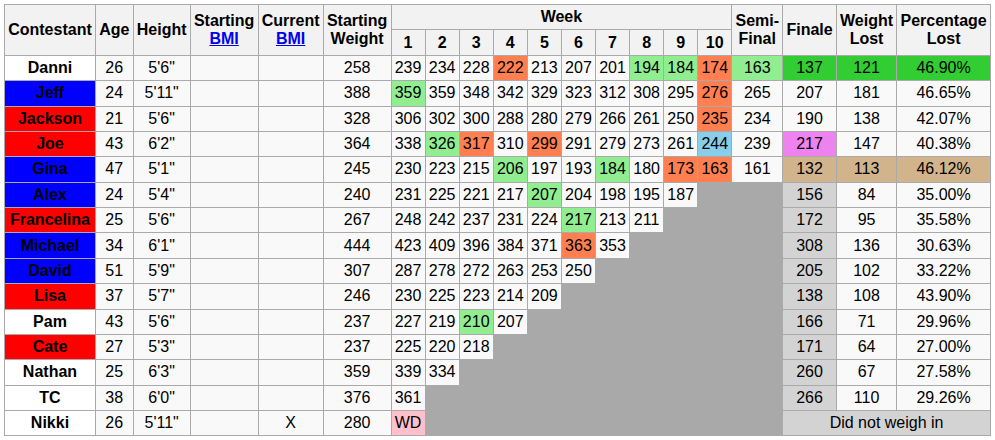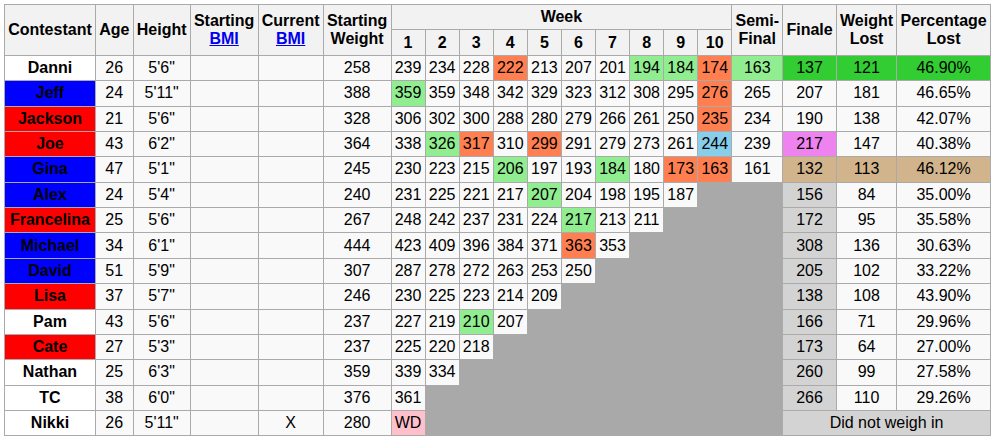 <table class="wikitable sortable" style="text-align:center" align="center">
 <tr>
 <th rowspan="2">Contestant</th>
 <th rowspan="2">Age</th>
 <th rowspan="2">Height</th>
 <th rowspan="2">Starting<br><a href='#'>BMI</a></th>
 <th rowspan="2">Current<br><a href='#'>BMI</a></th>
 <th rowspan="2">Starting<br>Weight</th>
 <th colspan="10">Week</th>
 <th rowspan="2">Semi-<br>Final</th>
 <th rowspan="2">Finale</th>
 <th rowspan="2">Weight<br>Lost</th>
 <th rowspan="2">Percentage<br>Lost</th>
 </tr>
 <tr>
 <th>1</th>
 <th>2</th>
 <th>3</th>
 <th>4</th>
 <th>5</th>
 <th>6</th>
 <th>7</th>
 <th>8</th>
 <th>9</th>
 <th>10</th>
 </tr>
 <tr>
 <td style="background:white;"><span><strong>Danni</strong></span></td>
 <td>26</td>
 <td>5'6"</td>
 <td></td>
 <td></td>
 <td>258</td>
 <td>239</td>
 <td>234</td>
 <td>228</td>
 <td style="background:coral;">222</td>
 <td>213</td>
 <td>207</td>
 <td>201</td>
 <td style="background:lightgreen;">194</td>
 <td style="background:lightgreen;">184</td>
 <td style="background:coral;">174</td>
 <td style="background:lightgreen;">163</td>
 <td style="background:limegreen;">137</td>
 <td style="background:limegreen;">121</td>
 <td style="background:limegreen;">46.90%</td>
 </tr>
 <tr>
 <td style="background:blue;"><span><strong>Jeff</strong></span></td>
 <td>24</td>
 <td>5'11"</td>
 <td></td>
 <td></td>
 <td>388</td>
 <td style="background:lightgreen;">359</td>
 <td>359</td>
 <td>348</td>
 <td>342</td>
 <td>329</td>
 <td>323</td>
 <td>312</td>
 <td>308</td>
 <td>295</td>
 <td style="background:coral;">276</td>
 <td>265</td>
 <td>207</td>
 <td>181</td>
 <td>46.65%</td>
 </tr>
 <tr>
 <td style="background:red;"><span><strong>Jackson</strong></span></td>
 <td>21</td>
 <td>5'6"</td>
 <td></td>
 <td></td>
 <td>328</td>
 <td>306</td>
 <td>302</td>
 <td>300</td>
 <td>288</td>
 <td>280</td>
 <td>279</td>
 <td>266</td>
 <td>261</td>
 <td>250</td>
 <td style="background:coral;">235</td>
 <td>234</td>
 <td>190</td>
 <td>138</td>
 <td>42.07%</td>
 </tr>
 <tr>
 <td style="background:red;"><span><strong>Joe</strong></span></td>
 <td>43</td>
 <td>6'2"</td>
 <td></td>
 <td></td>
 <td>364</td>
 <td>338</td>
 <td style="background:lightgreen;">326</td>
 <td style="background:coral;">317</td>
 <td>310</td>
 <td style="background:coral;">299</td>
 <td>291</td>
 <td>279</td>
 <td>273</td>
 <td>261</td>
 <td style="background:skyblue;">244</td>
 <td>239</td>
 <td bgcolor="violet">217</td>
 <td>147</td>
 <td>40.38%</td>
 </tr>
 <tr>
 <td style="background:blue;"><span><strong>Gina</strong></span></td>
 <td>47</td>
 <td>5'1"</td>
 <td></td>
 <td></td>
 <td>245</td>
 <td>230</td>
 <td>223</td>
 <td>215</td>
 <td style="background:lightgreen;">206</td>
 <td>197</td>
 <td>193</td>
 <td style="background:lightgreen;">184</td>
 <td>180</td>
 <td style="background:coral;">173</td>
 <td style="background:coral;">163</td>
 <td>161</td>
 <td bgcolor="tan">132</td>
 <td style="background:tan">113</td>
 <td style="background:tan">46.12%</td>
 </tr>
 <tr>
 <td style="background:blue;"><span><strong>Alex</strong></span></td>
 <td>24</td>
 <td>5'4"</td>
 <td></td>
 <td></td>
 <td>240</td>
 <td>231</td>
 <td>225</td>
 <td>221</td>
 <td>217</td>
 <td style="background:lightgreen;">207</td>
 <td>204</td>
 <td>198</td>
 <td>195</td>
 <td>187</td>
 <td bgcolor="darkgrey" colspan=2></td>
 <td bgcolor="lightgrey">156</td>
 <td>84</td>
 <td>35.00%</td>
 </tr>
 <tr>
 <td style="background:red;"><span><strong>Francelina</strong></span></td>
 <td>25</td>
 <td>5'6"</td>
 <td></td>
 <td></td>
 <td>267</td>
 <td>248</td>
 <td>242</td>
 <td>237</td>
 <td>231</td>
 <td>224</td>
 <td style="background:lightgreen;">217</td>
 <td>213</td>
 <td>211</td>
 <td bgcolor="darkgrey" colspan=3></td>
 <td bgcolor="lightgrey">172</td>
 <td>95</td>
 <td>35.58%</td>
 </tr>
 <tr>
 <td style="background:blue;"><span><strong>Michael</strong></span></td>
 <td>34</td>
 <td>6'1"</td>
 <td></td>
 <td></td>
 <td>444</td>
 <td>423</td>
 <td>409</td>
 <td>396</td>
 <td>384</td>
 <td>371</td>
 <td style="background:coral;">363</td>
 <td>353</td>
 <td bgcolor="darkgrey" colspan=4></td>
 <td bgcolor="lightgrey">308</td>
 <td>136</td>
 <td>30.63%</td>
 </tr>
 <tr>
 <td style="background:blue;"><span><strong>David</strong></span></td>
 <td>51</td>
 <td>5'9"</td>
 <td></td>
 <td></td>
 <td>307</td>
 <td>287</td>
 <td>278</td>
 <td>272</td>
 <td>263</td>
 <td>253</td>
 <td>250</td>
 <td bgcolor="darkgrey" colspan=5></td>
 <td bgcolor="lightgrey">205</td>
 <td>102</td>
 <td>33.22%</td>
 </tr>
 <tr>
 <td style="background:red;"><span><strong>Lisa</strong></span></td>
 <td>37</td>
 <td>5'7"</td>
 <td></td>
 <td></td>
 <td>246</td>
 <td>230</td>
 <td>225</td>
 <td>223</td>
 <td>214</td>
 <td>209</td>
 <td bgcolor="darkgrey" colspan=6></td>
 <td bgcolor="lightgrey">138</td>
 <td>108</td>
 <td>43.90%</td>
 </tr>
 <tr>
 <td style="background:white;"><span><strong>Pam</strong></span></td>
 <td>43</td>
 <td>5'6"</td>
 <td></td>
 <td></td>
 <td>237</td>
 <td>227</td>
 <td>219</td>
 <td style="background:lightgreen;">210</td>
 <td>207</td>
 <td bgcolor="darkgrey" colspan=7></td>
 <td bgcolor="lightgrey">166</td>
 <td>71</td>
 <td>29.96%</td>
 </tr>
 <tr>
 <td style="background:red;"><span><strong>Cate</strong></span></td>
 <td>27</td>
 <td>5'3"</td>
 <td></td>
 <td></td>
 <td>237</td>
 <td>225</td>
 <td>220</td>
 <td>218</td>
 <td bgcolor="darkgrey" colspan=8></td>
-<td bgcolor="lightgrey">171</td>
+<td bgcolor="lightgrey">173</td>
 <td>64</td>
 <td>27.00%</td>
 </tr>
 <tr>
 <td style="background:white;"><span><strong>Nathan</strong></span></td>
 <td>25</td>
 <td>6'3"</td>
 <td></td>
 <td></td>
 <td>359</td>
 <td>339</td>
 <td>334</td>
 <td bgcolor="darkgrey" colspan=9></td>
 <td bgcolor="lightgrey">260</td>
-<td>67</td>
+<td>99</td>
 <td>27.58%</td>
 </tr>
 <tr>
 <td style="background:white;"><span><strong>TC</strong></span></td>
 <td>38</td>
 <td>6'0"</td>
 <td></td>
 <td></td>
 <td>376</td>
 <td>361</td>
 <td bgcolor="darkgrey" colspan=10></td>
 <td bgcolor="lightgrey">266</td>
 <td>110</td>
 <td>29.26%</td>
 </tr>
 <tr>
 <td style="background:white;"><span><strong>Nikki</strong></span></td>
 <td>26</td>
 <td>5'11"</td>
 <td></td>
 <td>X</td>
 <td>280</td>
 <td style="background:pink;">WD</td>
 <td bgcolor="darkgrey" colspan=10></td>
 <td colspan=3 bgcolor="lightgrey">Did not weigh in</td>
 </tr>
 </table>
